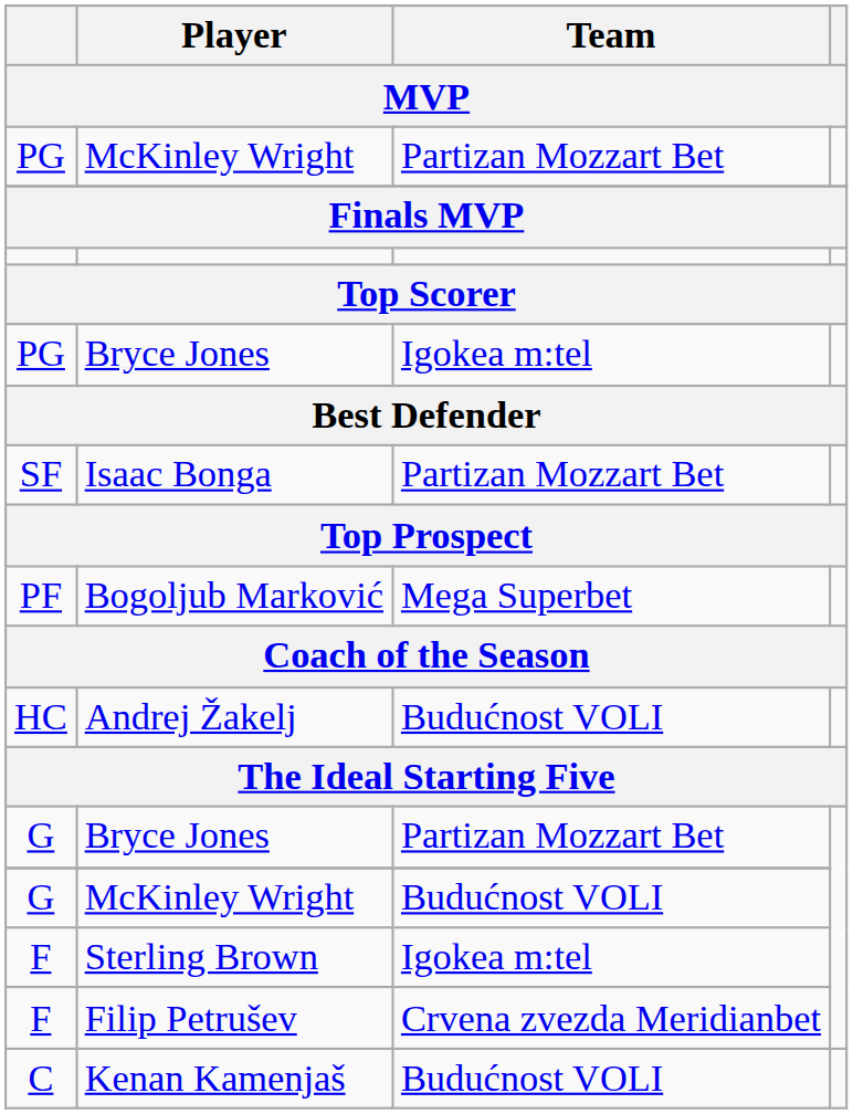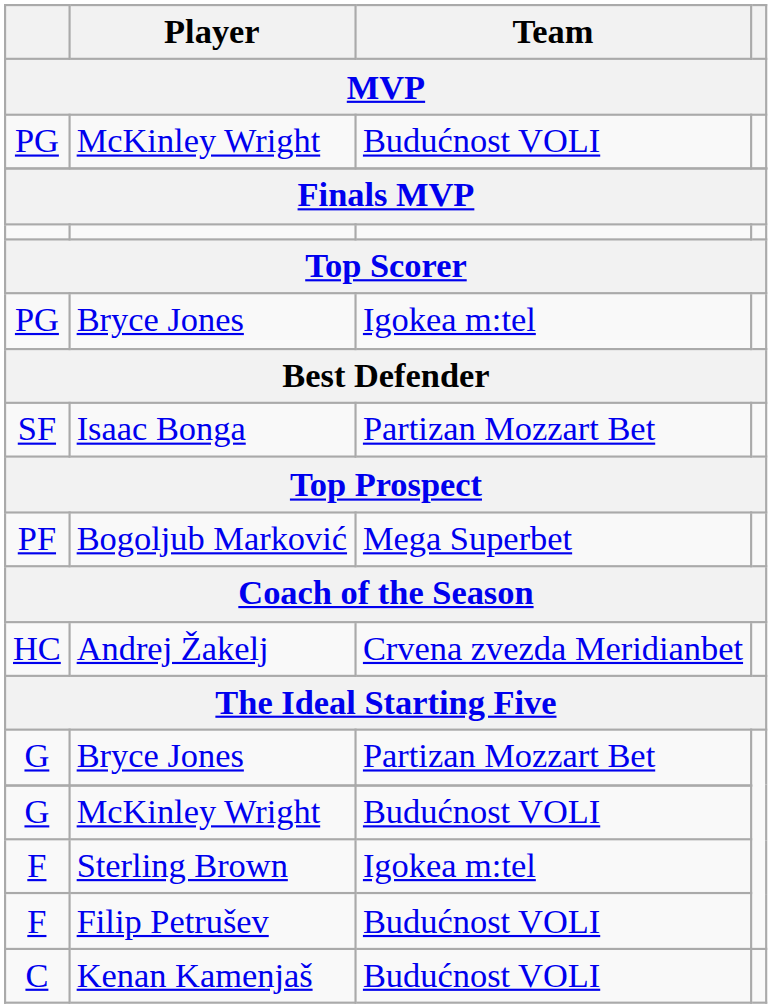 <table class="wikitable">
 <tr>
 <th align="center"></th>
 <th align="center">Player</th>
 <th align="center">Team</th>
 <th align="center"></th>
 </tr>
 <tr>
 <th colspan=4> <a href='#'>MVP</a></th>
 </tr>
 <tr>
 <td align="center"><a href='#'>PG</a></td>
 <td align="left"> <a href='#'>McKinley Wright</a></td>
-<td> <a href='#'>Partizan Mozzart Bet</a></td>
+<td align="left"> <a href='#'>Budućnost VOLI</a></td>
 <td align="center"></td>
 </tr>
 <tr>
 </tr>
 <tr>
 <th colspan=4> <a href='#'>Finals MVP</a></th>
 </tr>
 <tr>
 <td align="center"></td>
 <td align="left"></td>
 <td align="left"></td>
 <td align="center"></td>
 </tr>
 <tr>
 <th colspan=4> <a href='#'>Top Scorer</a></th>
 </tr>
 <tr>
 <td align="center"><a href='#'>PG</a></td>
 <td align="left"> <a href='#'>Bryce Jones</a></td>
 <td align="left"> <a href='#'>Igokea m:tel</a></td>
 <td align="center"></td>
 </tr>
 <tr>
 <th colspan="4"> Best Defender</th>
 </tr>
 <tr>
 <td align="center"><a href='#'>SF</a></td>
 <td> <a href='#'>Isaac Bonga</a></td>
 <td> <a href='#'>Partizan Mozzart Bet</a></td>
 <td align="center"></td>
 </tr>
 <tr>
 <th colspan=4> <a href='#'>Top Prospect</a></th>
 </tr>
 <tr>
 <td align="center"><a href='#'>PF</a></td>
 <td align="left"> <a href='#'>Bogoljub Marković</a></td>
 <td align="left"> <a href='#'>Mega Superbet</a></td>
 <td align="center"></td>
 </tr>
 <tr>
 <th colspan=4> <a href='#'>Coach of the Season</a></th>
 </tr>
 <tr>
 <td align="center"><a href='#'>HC</a></td>
 <td align="left"> <a href='#'>Andrej Žakelj</a></td>
-<td align="left"> <a href='#'>Budućnost VOLI</a></td>
+<td> <a href='#'>Crvena zvezda Meridianbet</a></td>
 <td align="center"></td>
 </tr>
 <tr>
 <th colspan=4><a href='#'>The Ideal Starting Five</a></th>
 </tr>
 <tr>
 <td align="center"><a href='#'>G</a></td>
 <td align="left"> <a href='#'>Bryce Jones</a></td>
 <td> <a href='#'>Partizan Mozzart Bet</a></td>
 <td rowspan="5" style="text-align:center;"></td>
 </tr>
 <tr>
 </tr>
 <tr>
 <td align="center"><a href='#'>G</a></td>
 <td> <a href='#'>McKinley Wright</a></td>
 <td> <a href='#'>Budućnost VOLI</a></td>
 </tr>
 <tr>
 <td align="center"><a href='#'>F</a></td>
 <td> <a href='#'>Sterling Brown</a></td>
 <td align="left"> <a href='#'>Igokea m:tel</a></td>
 </tr>
 <tr>
 <td align="center"><a href='#'>F</a></td>
 <td> <a href='#'>Filip Petrušev</a></td>
-<td> <a href='#'>Crvena zvezda Meridianbet</a></td>
+<td align="left"> <a href='#'>Budućnost VOLI</a></td>
 </tr>
 <tr>
 <td align="center"><a href='#'>C</a></td>
 <td> <a href='#'>Kenan Kamenjaš</a></td>
 <td> <a href='#'>Budućnost VOLI</a></td>
 </tr>
 </table>
